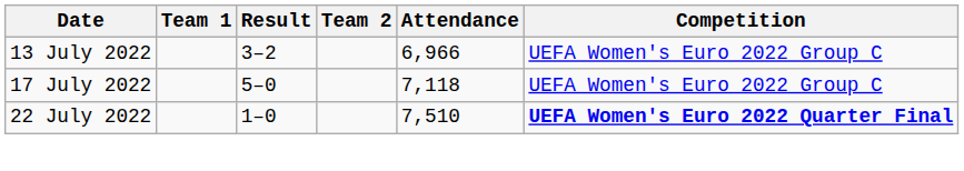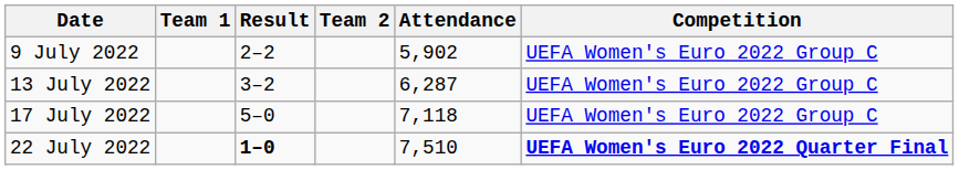 <table class="wikitable">
 <tr>
 <th>Date</th>
 <th>Team 1</th>
 <th>Result</th>
 <th>Team 2</th>
 <th>Attendance</th>
 <th>Competition</th>
 </tr>
 <tr>
+<td>9 July 2022</td>
+<td></td>
+<td>2–2</td>
+<td></td>
+<td>5,902</td>
+<td><a href='#'>UEFA Women's Euro 2022 Group C</a></td>
+</tr>
+<tr>
 <td>13 July 2022</td>
 <td></td>
 <td>3–2</td>
 <td></td>
-<td>6,966</td>
+<td>6,287</td>
 <td><a href='#'>UEFA Women's Euro 2022 Group C</a></td>
 </tr>
 <tr>
 <td>17 July 2022</td>
 <td></td>
 <td>5–0</td>
 <td></td>
 <td>7,118</td>
 <td><a href='#'>UEFA Women's Euro 2022 Group C</a></td>
 </tr>
 <tr>
 <td>22 July 2022</td>
 <td></td>
-<td>1–0</td>
+<td><strong>1–0</strong></td>
 <td></td>
 <td>7,510</td>
 <td><strong><a href='#'>UEFA Women's Euro 2022 Quarter Final</a></strong></td>
 </tr>
 </table>
